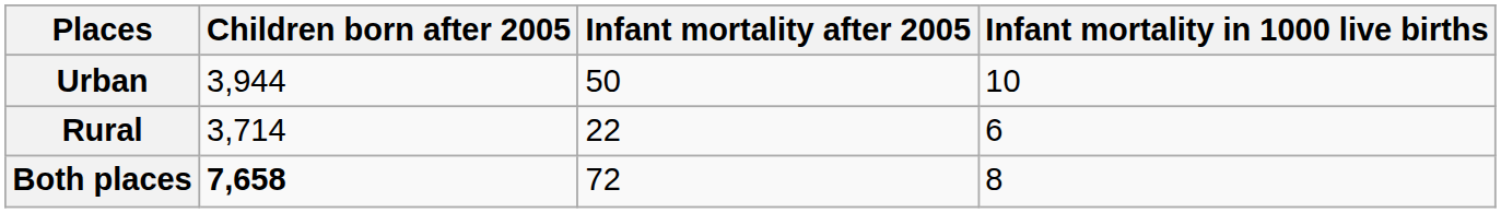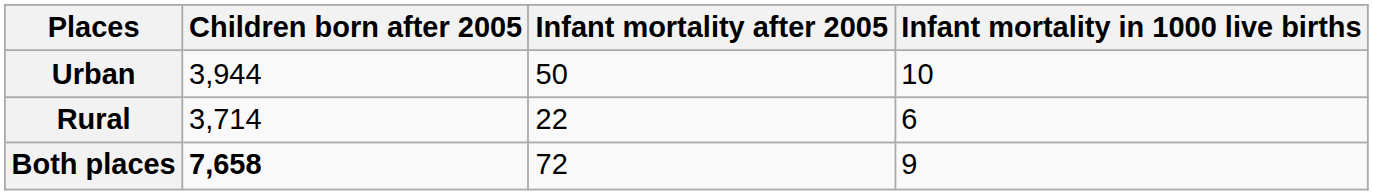 <table border="1" class="wikitable">
 <tr>
 <th>Places</th>
 <th>Children born after 2005</th>
 <th>Infant mortality after 2005</th>
 <th>Infant mortality in 1000 live births</th>
 </tr>
 <tr>
 <th>Urban</th>
 <td>3,944</td>
 <td>50</td>
 <td>10</td>
 </tr>
 <tr>
 <th>Rural</th>
 <td>3,714</td>
 <td>22</td>
 <td>6</td>
 </tr>
 <tr>
 <th>Both places</th>
 <td><strong>7,658</strong></td>
 <td>72</td>
-<td>8</td>
+<td>9</td>
 </tr>
 </table>
